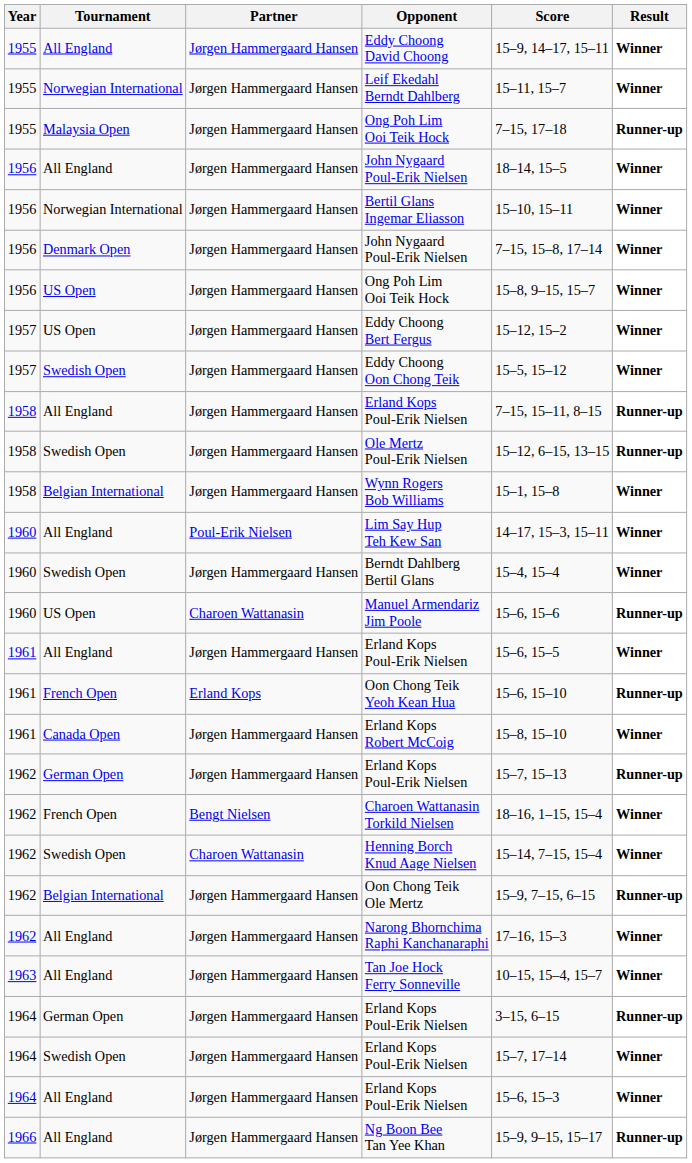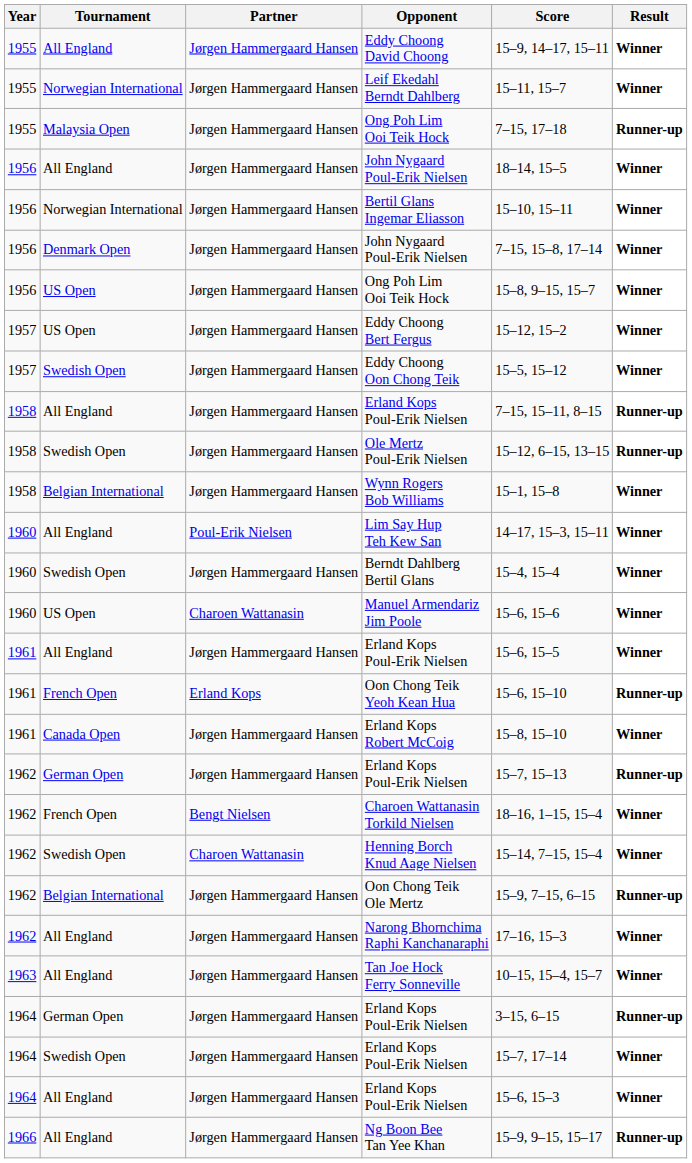 <table class="sortable wikitable" style="font-size: 90%;">
 <tr>
 <th>Year</th>
 <th>Tournament</th>
 <th>Partner</th>
 <th>Opponent</th>
 <th>Score</th>
 <th>Result</th>
 </tr>
 <tr>
 <td align="center"><a href='#'>1955</a></td>
 <td><a href='#'>All England</a></td>
 <td> <a href='#'>Jørgen Hammergaard Hansen</a></td>
 <td> <a href='#'>Eddy Choong</a><br> <a href='#'>David Choong</a></td>
 <td>15–9, 14–17, 15–11</td>
 <td style="text-align:left; background:white"> <strong>Winner</strong></td>
 </tr>
 <tr>
 <td align="center">1955</td>
 <td><a href='#'>Norwegian International</a></td>
 <td> Jørgen Hammergaard Hansen</td>
 <td> <a href='#'>Leif Ekedahl</a><br> <a href='#'>Berndt Dahlberg</a></td>
 <td>15–11, 15–7</td>
 <td style="text-align:left; background:white"> <strong>Winner</strong></td>
 </tr>
 <tr>
 <td align="center">1955</td>
 <td><a href='#'>Malaysia Open</a></td>
 <td> Jørgen Hammergaard Hansen</td>
 <td> <a href='#'>Ong Poh Lim</a><br> <a href='#'>Ooi Teik Hock</a></td>
 <td>7–15, 17–18</td>
 <td style="text-align:left; background:white"> <strong>Runner-up</strong></td>
 </tr>
 <tr>
 <td align="center"><a href='#'>1956</a></td>
 <td>All England</td>
 <td> Jørgen Hammergaard Hansen</td>
 <td> <a href='#'>John Nygaard</a><br> <a href='#'>Poul-Erik Nielsen</a></td>
 <td>18–14, 15–5</td>
 <td style="text-align:left; background:white"> <strong>Winner</strong></td>
 </tr>
 <tr>
 <td align="center">1956</td>
 <td>Norwegian International</td>
 <td> Jørgen Hammergaard Hansen</td>
 <td> <a href='#'>Bertil Glans</a><br> <a href='#'>Ingemar Eliasson</a></td>
 <td>15–10, 15–11</td>
 <td style="text-align:left; background:white"> <strong>Winner</strong></td>
 </tr>
 <tr>
 <td align="center">1956</td>
 <td><a href='#'>Denmark Open</a></td>
 <td> Jørgen Hammergaard Hansen</td>
 <td> John Nygaard<br> Poul-Erik Nielsen</td>
 <td>7–15, 15–8, 17–14</td>
 <td style="text-align:left; background:white"> <strong>Winner</strong></td>
 </tr>
 <tr>
 <td align="center">1956</td>
 <td><a href='#'>US Open</a></td>
 <td> Jørgen Hammergaard Hansen</td>
 <td> Ong Poh Lim<br> Ooi Teik Hock</td>
 <td>15–8, 9–15, 15–7</td>
 <td style="text-align:left; background:white"> <strong>Winner</strong></td>
 </tr>
 <tr>
 <td align="center">1957</td>
 <td>US Open</td>
 <td> Jørgen Hammergaard Hansen</td>
 <td> Eddy Choong<br> <a href='#'>Bert Fergus</a></td>
 <td>15–12, 15–2</td>
 <td style="text-align:left; background:white"> <strong>Winner</strong></td>
 </tr>
 <tr>
 <td align="center">1957</td>
 <td><a href='#'>Swedish Open</a></td>
 <td> Jørgen Hammergaard Hansen</td>
 <td> Eddy Choong<br> <a href='#'>Oon Chong Teik</a></td>
 <td>15–5, 15–12</td>
 <td style="text-align:left; background:white"> <strong>Winner</strong></td>
 </tr>
 <tr>
 <td align="center"><a href='#'>1958</a></td>
 <td>All England</td>
 <td> Jørgen Hammergaard Hansen</td>
 <td> <a href='#'>Erland Kops</a><br> Poul-Erik Nielsen</td>
 <td>7–15, 15–11, 8–15</td>
 <td style="text-align:left; background:white"> <strong>Runner-up</strong></td>
 </tr>
 <tr>
 <td align="center">1958</td>
 <td>Swedish Open</td>
 <td> Jørgen Hammergaard Hansen</td>
 <td> <a href='#'>Ole Mertz</a><br> Poul-Erik Nielsen</td>
 <td>15–12, 6–15, 13–15</td>
 <td style="text-align:left; background:white"> <strong>Runner-up</strong></td>
 </tr>
 <tr>
 <td align="center">1958</td>
 <td><a href='#'>Belgian International</a></td>
 <td> Jørgen Hammergaard Hansen</td>
 <td> <a href='#'>Wynn Rogers</a><br> <a href='#'>Bob Williams</a></td>
 <td>15–1, 15–8</td>
 <td style="text-align:left; background:white"> <strong>Winner</strong></td>
 </tr>
 <tr>
 <td align="center"><a href='#'>1960</a></td>
 <td>All England</td>
 <td> <a href='#'>Poul-Erik Nielsen</a></td>
 <td> <a href='#'>Lim Say Hup</a><br> <a href='#'>Teh Kew San</a></td>
 <td>14–17, 15–3, 15–11</td>
 <td style="text-align:left; background:white"> <strong>Winner</strong></td>
 </tr>
 <tr>
 <td align="center">1960</td>
 <td>Swedish Open</td>
 <td> Jørgen Hammergaard Hansen</td>
 <td> Berndt Dahlberg<br> Bertil Glans</td>
 <td>15–4, 15–4</td>
 <td style="text-align:left; background:white"> <strong>Winner</strong></td>
 </tr>
 <tr>
 <td align="center">1960</td>
 <td>US Open</td>
 <td> <a href='#'>Charoen Wattanasin</a></td>
 <td> <a href='#'>Manuel Armendariz</a><br> <a href='#'>Jim Poole</a></td>
 <td>15–6, 15–6</td>
-<td style="text-align:left; background:white"> <strong>Runner-up</strong></td>
+<td style="text-align:left; background:white"> <strong>Winner</strong></td>
 </tr>
 <tr>
 <td align="center"><a href='#'>1961</a></td>
 <td>All England</td>
 <td> Jørgen Hammergaard Hansen</td>
 <td> Erland Kops<br> Poul-Erik Nielsen</td>
 <td>15–6, 15–5</td>
 <td style="text-align:left; background:white"> <strong>Winner</strong></td>
 </tr>
 <tr>
 <td align="center">1961</td>
 <td><a href='#'>French Open</a></td>
 <td> <a href='#'>Erland Kops</a></td>
 <td> Oon Chong Teik<br> <a href='#'>Yeoh Kean Hua</a></td>
 <td>15–6, 15–10</td>
 <td style="text-align:left; background:white"> <strong>Runner-up</strong></td>
 </tr>
 <tr>
 <td align="center">1961</td>
 <td><a href='#'>Canada Open</a></td>
 <td> Jørgen Hammergaard Hansen</td>
 <td> Erland Kops<br> <a href='#'>Robert McCoig</a></td>
 <td>15–8, 15–10</td>
 <td style="text-align:left; background:white"> <strong>Winner</strong></td>
 </tr>
 <tr>
 <td align="center">1962</td>
 <td><a href='#'>German Open</a></td>
 <td> Jørgen Hammergaard Hansen</td>
 <td> Erland Kops<br> Poul-Erik Nielsen</td>
 <td>15–7, 15–13</td>
 <td style="text-align:left; background:white"> <strong>Runner-up</strong></td>
 </tr>
 <tr>
 <td align="center">1962</td>
 <td>French Open</td>
 <td> <a href='#'>Bengt Nielsen</a></td>
 <td> <a href='#'>Charoen Wattanasin</a><br> <a href='#'>Torkild Nielsen</a></td>
 <td>18–16, 1–15, 15–4</td>
 <td style="text-align:left; background:white"> <strong>Winner</strong></td>
 </tr>
 <tr>
 <td align="center">1962</td>
 <td>Swedish Open</td>
 <td> <a href='#'>Charoen Wattanasin</a></td>
 <td> <a href='#'>Henning Borch</a><br> <a href='#'>Knud Aage Nielsen</a></td>
 <td>15–14, 7–15, 15–4</td>
 <td style="text-align:left; background:white"> <strong>Winner</strong></td>
 </tr>
 <tr>
 <td align="center">1962</td>
 <td><a href='#'>Belgian International</a></td>
 <td> Jørgen Hammergaard Hansen</td>
 <td> Oon Chong Teik<br> Ole Mertz</td>
 <td>15–9, 7–15, 6–15</td>
 <td style="text-align:left; background:white"> <strong>Runner-up</strong></td>
 </tr>
 <tr>
 <td align="center"><a href='#'>1962</a></td>
 <td>All England</td>
 <td> Jørgen Hammergaard Hansen</td>
 <td> <a href='#'>Narong Bhornchima</a><br> <a href='#'>Raphi Kanchanaraphi</a></td>
 <td>17–16, 15–3</td>
 <td style="text-align:left; background:white"> <strong>Winner</strong></td>
 </tr>
 <tr>
 <td align="center"><a href='#'>1963</a></td>
 <td>All England</td>
 <td> Jørgen Hammergaard Hansen</td>
 <td> <a href='#'>Tan Joe Hock</a><br> <a href='#'>Ferry Sonneville</a></td>
 <td>10–15, 15–4, 15–7</td>
 <td style="text-align:left; background:white"> <strong>Winner</strong></td>
 </tr>
 <tr>
 <td align="center">1964</td>
 <td>German Open</td>
 <td> Jørgen Hammergaard Hansen</td>
 <td> Erland Kops<br> Poul-Erik Nielsen</td>
 <td>3–15, 6–15</td>
 <td style="text-align:left; background:white"> <strong>Runner-up</strong></td>
 </tr>
 <tr>
 <td align="center">1964</td>
 <td>Swedish Open</td>
 <td> Jørgen Hammergaard Hansen</td>
 <td> Erland Kops<br> Poul-Erik Nielsen</td>
 <td>15–7, 17–14</td>
 <td style="text-align:left; background:white"> <strong>Winner</strong></td>
 </tr>
 <tr>
 <td align="center"><a href='#'>1964</a></td>
 <td>All England</td>
 <td> Jørgen Hammergaard Hansen</td>
 <td> Erland Kops<br> Poul-Erik Nielsen</td>
 <td>15–6, 15–3</td>
 <td style="text-align:left; background:white"> <strong>Winner</strong></td>
 </tr>
 <tr>
 <td align="center"><a href='#'>1966</a></td>
 <td>All England</td>
 <td> Jørgen Hammergaard Hansen</td>
 <td> <a href='#'>Ng Boon Bee</a><br> Tan Yee Khan</td>
 <td>15–9, 9–15, 15–17</td>
 <td style="text-align:left; background:white"> <strong>Runner-up</strong></td>
 </tr>
 </table>
